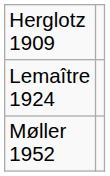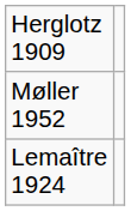 <table class="wikitable">
 <tr>
 <td>Herglotz<br>1909</td>
 <td></td>
 </tr>
 <tr>
+<td>Møller<br>1952</td>
+<td></td>
+</tr>
+<tr>
 <td>Lemaître<br>1924</td>
 <td></td>
 </tr>
-<tr>
-<td>Møller<br>1952</td>
-<td></td>
-</tr>
 </table>
